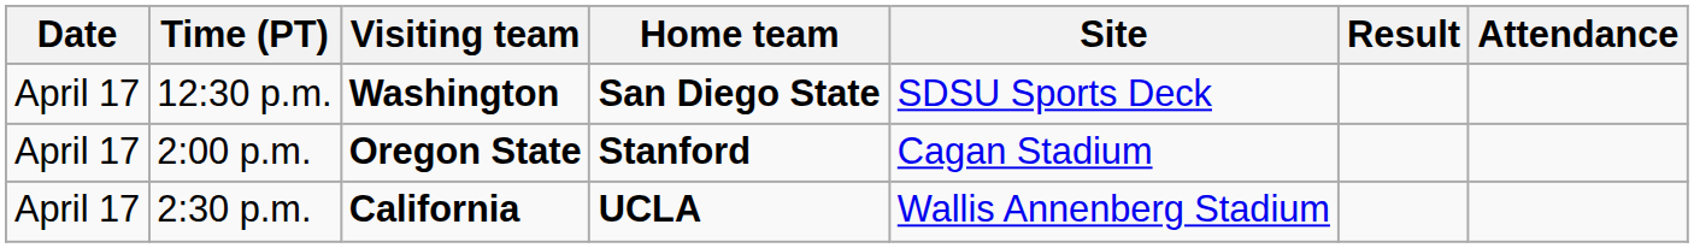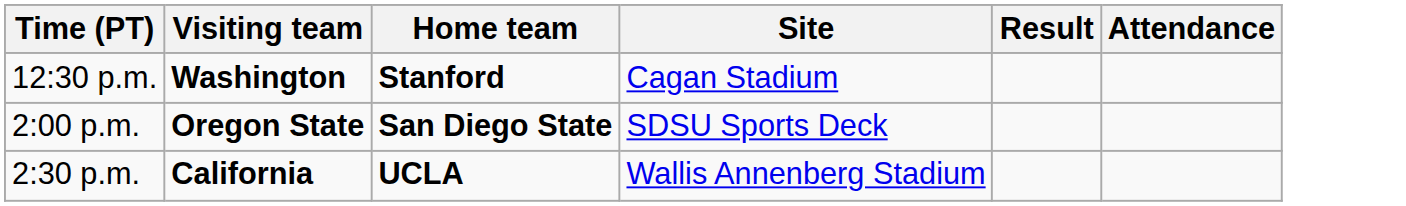 <table class="wikitable">
 <tr>
-<th>Date</th>
 <th>Time (PT)</th>
 <th>Visiting team</th>
 <th>Home team</th>
 <th>Site</th>
 <th>Result</th>
 <th>Attendance</th>
 </tr>
 <tr>
-<td>April 17</td>
 <td>12:30 p.m.</td>
 <td><strong>Washington</strong></td>
+<td><strong>Stanford</strong></td>
+<td><a href='#'>Cagan Stadium</a></td>
+<td></td>
+<td></td>
+</tr>
+<tr>
+<td>2:00 p.m.</td>
+<td><strong>Oregon State</strong></td>
 <td><strong>San Diego State</strong></td>
 <td><a href='#'>SDSU Sports Deck</a></td>
 <td></td>
 <td></td>
 </tr>
 <tr>
-<td>April 17</td>
-<td>2:00 p.m.</td>
-<td><strong>Oregon State</strong></td>
-<td><strong>Stanford</strong></td>
-<td><a href='#'>Cagan Stadium</a></td>
-<td></td>
-<td></td>
-</tr>
-<tr>
-<td>April 17</td>
 <td>2:30 p.m.</td>
 <td><strong>California</strong></td>
 <td><strong>UCLA</strong></td>
 <td><a href='#'>Wallis Annenberg Stadium</a></td>
 <td></td>
 <td></td>
 </tr>
 </table>
